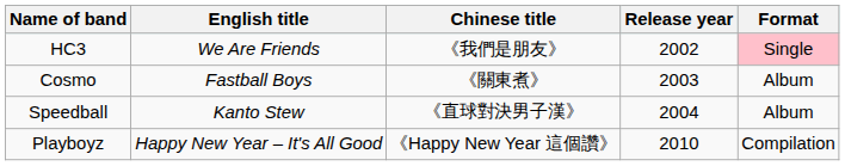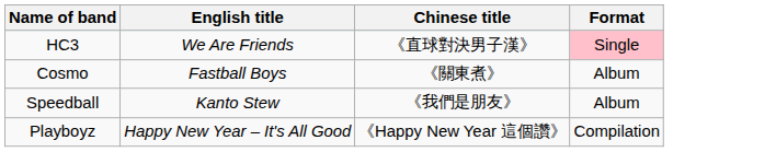 <table class="wikitable" style="text-align:center;">
 <tr style="background:#AFEEEE; color:black" align=center>
 <th>Name of band</th>
 <th>English title</th>
 <th>Chinese title</th>
-<th>Release year</th>
 <th>Format</th>
 </tr>
 <tr>
 <td>HC3</td>
 <td><em>We Are Friends</em></td>
-<td>《我們是朋友》</td>
-<td>2002</td>
+<td>《直球對決男子漢》</td>
 <td style="background: pink;">Single</td>
 </tr>
 <tr>
 <td>Cosmo</td>
 <td><em>Fastball Boys</em></td>
 <td>《關東煮》</td>
-<td>2003</td>
 <td>Album</td>
 </tr>
 <tr>
 <td>Speedball</td>
 <td><em>Kanto Stew</em></td>
-<td>《直球對決男子漢》</td>
-<td>2004</td>
+<td>《我們是朋友》</td>
 <td>Album</td>
 </tr>
 <tr>
 <td>Playboyz</td>
 <td><em>Happy New Year – It's All Good</em></td>
 <td>《Happy New Year 這個讚》</td>
-<td>2010</td>
 <td>Compilation</td>
 </tr>
 </table>
